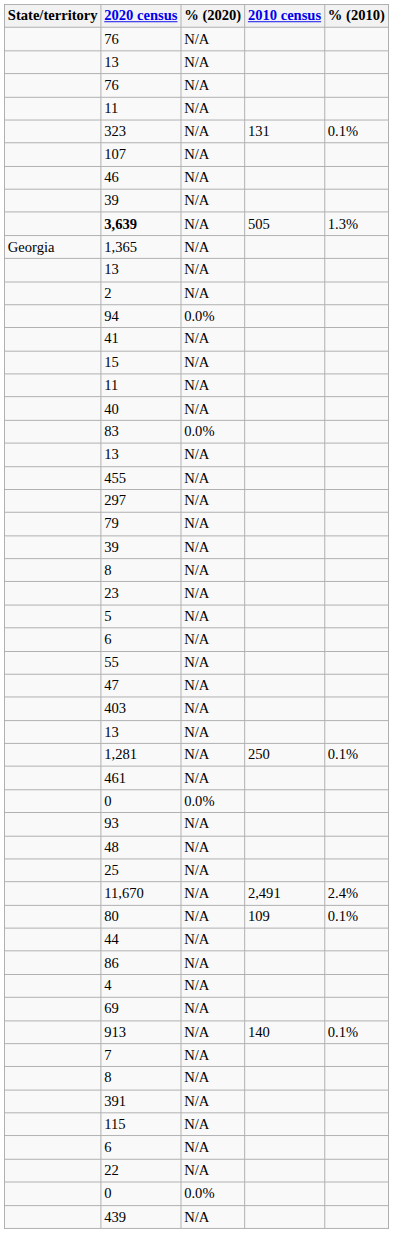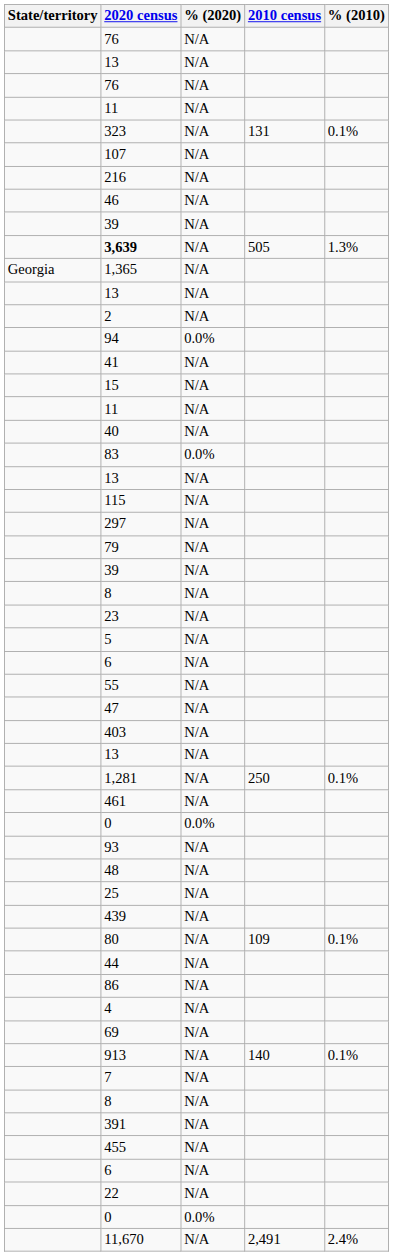 <table class="wikitable sortable">
 <tr>
 <th>State/territory</th>
 <th><a href='#'>2020 census</a></th>
 <th>% (2020)</th>
 <th><a href='#'>2010 census</a></th>
 <th>% (2010)</th>
 </tr>
 <tr>
 <td></td>
 <td>76</td>
 <td>N/A</td>
 <td></td>
 <td></td>
 </tr>
 <tr>
 <td></td>
 <td>13</td>
 <td>N/A</td>
 <td></td>
 <td></td>
 </tr>
 <tr>
 <td></td>
 <td>76</td>
 <td>N/A</td>
 <td></td>
 <td></td>
 </tr>
 <tr>
 <td></td>
 <td>11</td>
 <td>N/A</td>
 <td></td>
 <td></td>
 </tr>
 <tr>
 <td></td>
 <td>323</td>
 <td>N/A</td>
 <td>131</td>
 <td>0.1%</td>
 </tr>
 <tr>
 <td></td>
 <td>107</td>
+<td>N/A</td>
+<td></td>
+<td></td>
+</tr>
+<tr>
+<td></td>
+<td>216</td>
 <td>N/A</td>
 <td></td>
 <td></td>
 </tr>
 <tr>
 <td></td>
 <td>46</td>
 <td>N/A</td>
 <td></td>
 <td></td>
 </tr>
 <tr>
 <td></td>
 <td>39</td>
 <td>N/A</td>
 <td></td>
 <td></td>
 </tr>
 <tr>
 <td></td>
 <td><strong>3,639</strong></td>
 <td>N/A</td>
 <td>505</td>
 <td>1.3%</td>
 </tr>
 <tr>
 <td> Georgia</td>
 <td>1,365</td>
 <td>N/A</td>
 <td></td>
 <td></td>
 </tr>
 <tr>
 <td></td>
 <td>13</td>
 <td>N/A</td>
 <td></td>
 <td></td>
 </tr>
 <tr>
 <td></td>
 <td>2</td>
 <td>N/A</td>
 <td></td>
 <td></td>
 </tr>
 <tr>
 <td></td>
 <td>94</td>
 <td>0.0%</td>
 <td></td>
 <td></td>
 </tr>
 <tr>
 <td></td>
 <td>41</td>
 <td>N/A</td>
 <td></td>
 <td></td>
 </tr>
 <tr>
 <td></td>
 <td>15</td>
 <td>N/A</td>
 <td></td>
 <td></td>
 </tr>
 <tr>
 <td></td>
 <td>11</td>
 <td>N/A</td>
 <td></td>
 <td></td>
 </tr>
 <tr>
 <td></td>
 <td>40</td>
 <td>N/A</td>
 <td></td>
 <td></td>
 </tr>
 <tr>
 <td></td>
 <td>83</td>
 <td>0.0%</td>
 <td></td>
 <td></td>
 </tr>
 <tr>
 <td></td>
 <td>13</td>
 <td>N/A</td>
 <td></td>
 <td></td>
 </tr>
 <tr>
 <td></td>
-<td>455</td>
+<td>115</td>
 <td>N/A</td>
 <td></td>
 <td></td>
 </tr>
 <tr>
 <td></td>
 <td>297</td>
 <td>N/A</td>
 <td></td>
 <td></td>
 </tr>
 <tr>
 <td></td>
 <td>79</td>
 <td>N/A</td>
 <td></td>
 <td></td>
 </tr>
 <tr>
 <td></td>
 <td>39</td>
 <td>N/A</td>
 <td></td>
 <td></td>
 </tr>
 <tr>
 <td></td>
 <td>8</td>
 <td>N/A</td>
 <td></td>
 <td></td>
 </tr>
 <tr>
 <td></td>
 <td>23</td>
 <td>N/A</td>
 <td></td>
 <td></td>
 </tr>
 <tr>
 <td></td>
 <td>5</td>
 <td>N/A</td>
 <td></td>
 <td></td>
 </tr>
 <tr>
 <td></td>
 <td>6</td>
 <td>N/A</td>
 <td></td>
 <td></td>
 </tr>
 <tr>
 <td></td>
 <td>55</td>
 <td>N/A</td>
 <td></td>
 <td></td>
 </tr>
 <tr>
 <td></td>
 <td>47</td>
 <td>N/A</td>
 <td></td>
 <td></td>
 </tr>
 <tr>
 <td></td>
 <td>403</td>
 <td>N/A</td>
 <td></td>
 <td></td>
 </tr>
 <tr>
 <td></td>
 <td>13</td>
 <td>N/A</td>
 <td></td>
 <td></td>
 </tr>
 <tr>
 <td></td>
 <td>1,281</td>
 <td>N/A</td>
 <td>250</td>
 <td>0.1%</td>
 </tr>
 <tr>
 <td></td>
 <td>461</td>
 <td>N/A</td>
 <td></td>
 <td></td>
 </tr>
 <tr>
 <td></td>
 <td>0</td>
 <td>0.0%</td>
 <td></td>
 <td></td>
 </tr>
 <tr>
 <td></td>
 <td>93</td>
 <td>N/A</td>
 <td></td>
 <td></td>
 </tr>
 <tr>
 <td></td>
 <td>48</td>
 <td>N/A</td>
 <td></td>
 <td></td>
 </tr>
 <tr>
 <td></td>
 <td>25</td>
 <td>N/A</td>
 <td></td>
 <td></td>
 </tr>
 <tr>
 <td></td>
-<td>11,670</td>
+<td>439</td>
 <td>N/A</td>
-<td>2,491</td>
-<td>2.4%</td>
+<td></td>
+<td></td>
 </tr>
 <tr>
 <td></td>
 <td>80</td>
 <td>N/A</td>
 <td>109</td>
 <td>0.1%</td>
 </tr>
 <tr>
 <td></td>
 <td>44</td>
 <td>N/A</td>
 <td></td>
 <td></td>
 </tr>
 <tr>
 <td></td>
 <td>86</td>
 <td>N/A</td>
 <td></td>
 <td></td>
 </tr>
 <tr>
 <td></td>
 <td>4</td>
 <td>N/A</td>
 <td></td>
 <td></td>
 </tr>
 <tr>
 <td></td>
 <td>69</td>
 <td>N/A</td>
 <td></td>
 <td></td>
 </tr>
 <tr>
 <td></td>
 <td>913</td>
 <td>N/A</td>
 <td>140</td>
 <td>0.1%</td>
 </tr>
 <tr>
 <td></td>
 <td>7</td>
 <td>N/A</td>
 <td></td>
 <td></td>
 </tr>
 <tr>
 <td></td>
 <td>8</td>
 <td>N/A</td>
 <td></td>
 <td></td>
 </tr>
 <tr>
 <td></td>
 <td>391</td>
 <td>N/A</td>
 <td></td>
 <td></td>
 </tr>
 <tr>
 <td></td>
-<td>115</td>
+<td>455</td>
 <td>N/A</td>
 <td></td>
 <td></td>
 </tr>
 <tr>
 <td></td>
 <td>6</td>
 <td>N/A</td>
 <td></td>
 <td></td>
 </tr>
 <tr>
 <td></td>
 <td>22</td>
 <td>N/A</td>
 <td></td>
 <td></td>
 </tr>
 <tr>
 <td></td>
 <td>0</td>
 <td>0.0%</td>
 <td></td>
 <td></td>
 </tr>
 <tr>
 <td></td>
-<td>439</td>
+<td>11,670</td>
 <td>N/A</td>
-<td></td>
-<td></td>
+<td>2,491</td>
+<td>2.4%</td>
 </tr>
 </table>
